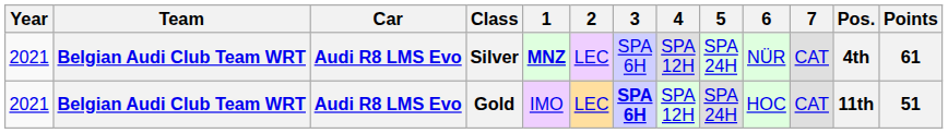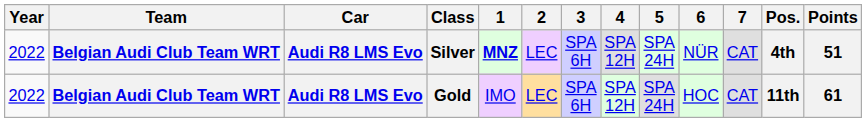 <table class="wikitable" border="1" style="text-align:center; font-size:85%;">
 <tr>
 <th>Year</th>
 <th>Team</th>
 <th>Car</th>
 <th>Class</th>
 <th>1</th>
 <th>2</th>
 <th>3</th>
 <th>4</th>
 <th>5</th>
 <th>6</th>
 <th>7</th>
 <th>Pos.</th>
 <th>Points</th>
 </tr>
 <tr>
-<td><a href='#'>2021</a></td>
+<td><a href='#'>2022</a></td>
 <th nowrap><a href='#'>Belgian Audi Club Team WRT</a></th>
 <th nowrap><a href='#'>Audi R8 LMS Evo</a></th>
 <th>Silver</th>
 <td style="background:#DFFFDF;"><strong><a href='#'>MNZ</a><br></strong></td>
 <td style="background:#EFCFFF;"><a href='#'>LEC</a><br></td>
 <td style="background:#CFCFFF;"><a href='#'>SPA<br>6H</a><br></td>
 <td style="background:#DFDFDF;"><a href='#'>SPA<br>12H</a><br></td>
 <td style="background:#DFFFDF;"><a href='#'>SPA<br>24H</a><br></td>
 <td style="background:#DFFFDF;"><a href='#'>NÜR</a><br></td>
 <td style="background:#DFDFDF;"><a href='#'>CAT</a><br></td>
 <th>4th</th>
-<th>61</th>
+<th>51</th>
 </tr>
 <tr>
-<td><a href='#'>2021</a></td>
+<td><a href='#'>2022</a></td>
 <th nowrap><a href='#'>Belgian Audi Club Team WRT</a></th>
 <th nowrap><a href='#'>Audi R8 LMS Evo</a></th>
 <th>Gold</th>
 <td style="background:#EFCFFF;"><a href='#'>IMO</a><br></td>
 <td style="background:#FFDF9F;"><a href='#'>LEC</a><br></td>
-<td style="background:#CFCFFF;"><strong><a href='#'>SPA<br>6H</a><br></strong></td>
+<td style="background:#CFCFFF;"><a href='#'>SPA<br>6H</a><br></td>
 <td style="background:#DFFFDF;"><a href='#'>SPA<br>12H</a><br></td>
 <td style="background:#DFDFDF;"><a href='#'>SPA<br>24H</a><br></td>
 <td style="background:#DFFFDF;"><a href='#'>HOC</a><br></td>
 <td style="background:#DFDFDF;"><a href='#'>CAT</a><br></td>
 <th>11th</th>
-<th>51</th>
+<th>61</th>
 </tr>
 </table>
